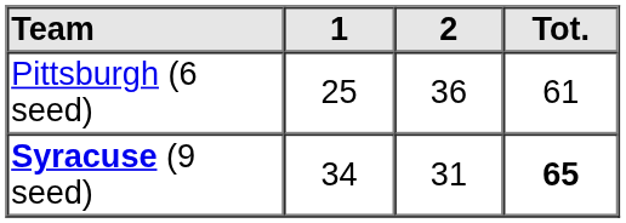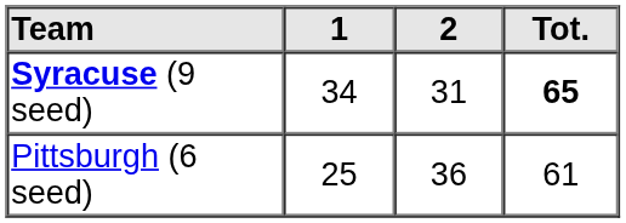 <table border=1 cellspacing=0 width=300 style="margin-left:3em;">
 <tr style="text-align:center; background-color:#e6e6e6;">
 <th align=left width=25%>Team</th>
 <th width=10%>1</th>
 <th width=10%>2</th>
 <th width=10%>Tot.</th>
 </tr>
 <tr style="text-align:center;">
+<td align=left><strong><a href='#'>Syracuse</a></strong> (9 seed)</td>
+<td>34</td>
+<td>31</td>
+<td><strong>65</strong></td>
+</tr>
+<tr style="text-align:center;">
 <td align=left><a href='#'>Pittsburgh</a> (6 seed)</td>
 <td>25</td>
 <td>36</td>
 <td>61</td>
 </tr>
 <tr style="text-align:center;">
-<td align=left><strong><a href='#'>Syracuse</a></strong> (9 seed)</td>
-<td>34</td>
-<td>31</td>
-<td><strong>65</strong></td>
-</tr>
-<tr style="text-align:center;">
 </tr>
 </table>
